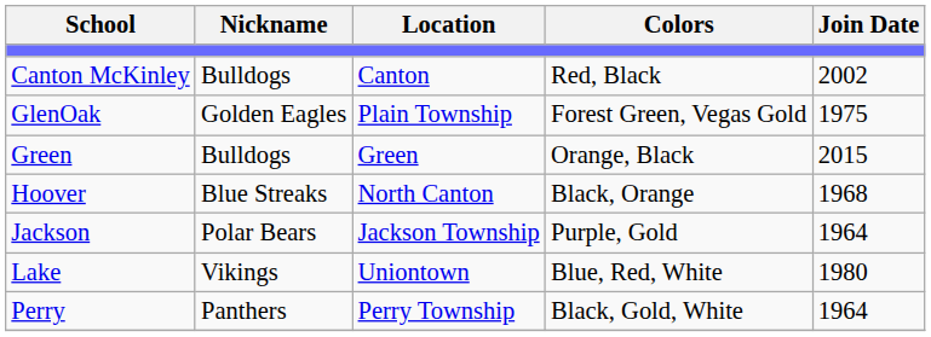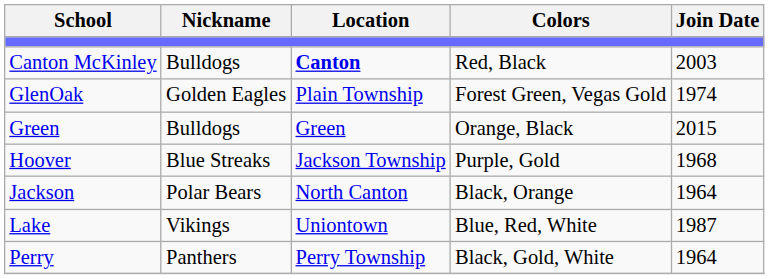 <table class="wikitable sortable">
 <tr>
 <th>School</th>
 <th>Nickname</th>
 <th>Location</th>
 <th>Colors</th>
 <th>Join Date</th>
 </tr>
 <tr>
 <th colspan="7" style="background:#676AFE;"></th>
 </tr>
 <tr>
 <td><a href='#'>Canton McKinley</a></td>
 <td>Bulldogs</td>
-<td><a href='#'>Canton</a></td>
+<td><strong><a href='#'>Canton</a></strong></td>
 <td>Red, Black<br> </td>
-<td>2002</td>
+<td>2003</td>
 </tr>
 <tr>
 <td><a href='#'>GlenOak</a></td>
 <td>Golden Eagles</td>
 <td><a href='#'>Plain Township</a></td>
 <td>Forest Green, Vegas Gold<br> </td>
-<td>1975</td>
+<td>1974</td>
 </tr>
 <tr>
 <td><a href='#'>Green</a></td>
 <td>Bulldogs</td>
 <td><a href='#'>Green</a></td>
 <td>Orange, Black<br> </td>
 <td>2015</td>
 </tr>
 <tr>
 <td><a href='#'>Hoover</a></td>
 <td>Blue Streaks</td>
-<td><a href='#'>North Canton</a></td>
-<td>Black, Orange<br> </td>
+<td><a href='#'>Jackson Township</a></td>
+<td>Purple, Gold<br> </td>
 <td>1968</td>
 </tr>
 <tr>
 <td><a href='#'>Jackson</a></td>
 <td>Polar Bears</td>
-<td><a href='#'>Jackson Township</a></td>
-<td>Purple, Gold<br> </td>
+<td><a href='#'>North Canton</a></td>
+<td>Black, Orange<br> </td>
 <td>1964</td>
 </tr>
 <tr>
 <td><a href='#'>Lake</a></td>
 <td>Vikings</td>
 <td><a href='#'>Uniontown</a></td>
 <td>Blue, Red, White<br>  </td>
-<td>1980</td>
+<td>1987</td>
 </tr>
 <tr>
 <td><a href='#'>Perry</a></td>
 <td>Panthers</td>
 <td><a href='#'>Perry Township</a></td>
 <td>Black, Gold, White<br>  </td>
 <td>1964</td>
 </tr>
 <tr>
 </tr>
 </table>
